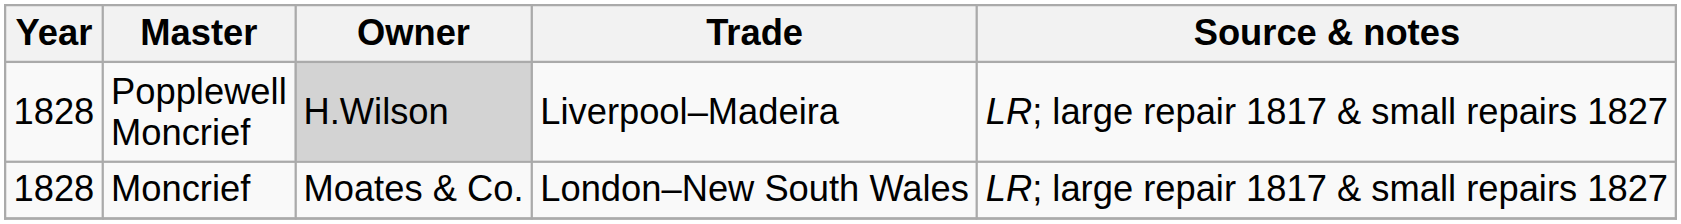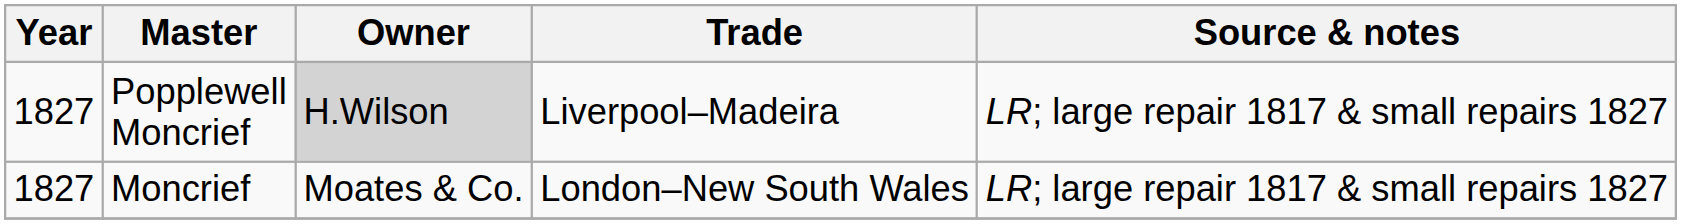 <table class=" wikitable">
 <tr>
 <th>Year</th>
 <th>Master</th>
 <th>Owner</th>
 <th>Trade</th>
 <th>Source & notes</th>
 </tr>
 <tr>
-<td>1828</td>
+<td>1827</td>
 <td>Popplewell<br>Moncrief</td>
 <td style="background: lightgrey;">H.Wilson</td>
 <td>Liverpool–Madeira</td>
 <td><em>LR</em>; large repair 1817 & small repairs 1827</td>
 </tr>
 <tr>
-<td>1828</td>
+<td>1827</td>
 <td>Moncrief</td>
 <td>Moates & Co.</td>
 <td>London–New South Wales</td>
 <td><em>LR</em>; large repair 1817 & small repairs 1827</td>
 </tr>
 <tr>
 </tr>
 </table>
